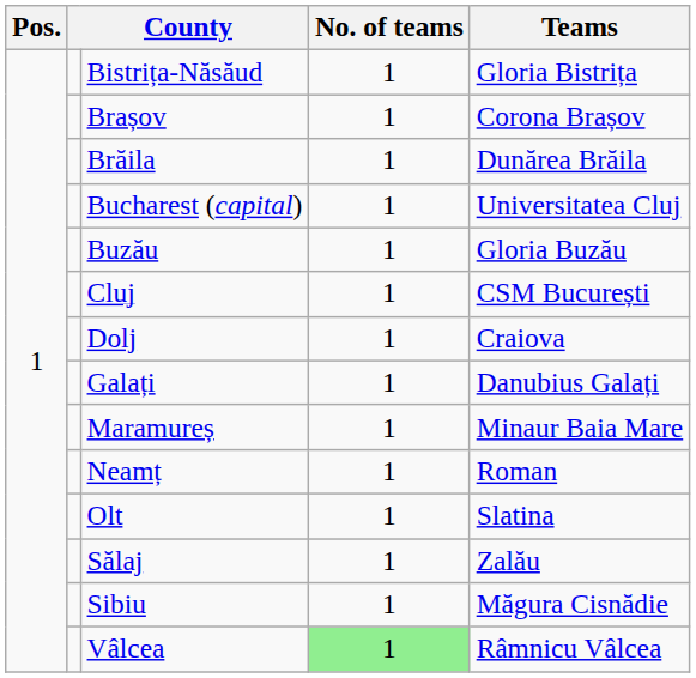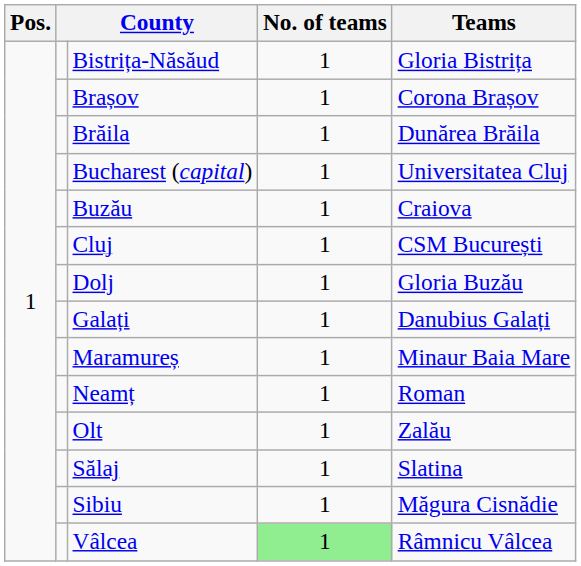 <table class="wikitable">
 <tr>
 <th>Pos.</th>
 <th colspan=2><a href='#'>County</a></th>
 <th>No. of teams</th>
 <th>Teams</th>
 </tr>
 <tr>
 <td rowspan="14" align="center">1</td>
 <td align=center></td>
 <td><a href='#'>Bistrița-Năsăud</a></td>
 <td align="center">1</td>
 <td><a href='#'>Gloria Bistrița</a></td>
 </tr>
 <tr>
 <td align=center></td>
 <td><a href='#'>Brașov</a></td>
 <td align="center">1</td>
 <td><a href='#'>Corona Brașov</a></td>
 </tr>
 <tr>
 <td align=center></td>
 <td><a href='#'>Brăila</a></td>
 <td align="center">1</td>
 <td><a href='#'>Dunărea Brăila</a></td>
 </tr>
 <tr>
 <td align=center></td>
 <td><a href='#'>Bucharest</a> (<em><a href='#'>capital</a></em>)</td>
 <td align="center">1</td>
 <td><a href='#'>Universitatea Cluj</a></td>
 </tr>
 <tr>
 <td align=center></td>
 <td><a href='#'>Buzău</a></td>
 <td align="center">1</td>
-<td><a href='#'>Gloria Buzău</a></td>
+<td><a href='#'>Craiova</a></td>
 </tr>
 <tr>
 <td align=center></td>
 <td><a href='#'>Cluj</a></td>
 <td align="center">1</td>
 <td><a href='#'>CSM București</a></td>
 </tr>
 <tr>
 <td align=center></td>
 <td><a href='#'>Dolj</a></td>
 <td align="center">1</td>
-<td><a href='#'>Craiova</a></td>
+<td><a href='#'>Gloria Buzău</a></td>
 </tr>
 <tr>
 <td align=center></td>
 <td><a href='#'>Galați</a></td>
 <td align="center">1</td>
 <td><a href='#'>Danubius Galați</a></td>
 </tr>
 <tr>
 <td align=center></td>
 <td><a href='#'>Maramureș</a></td>
 <td align="center">1</td>
 <td><a href='#'>Minaur Baia Mare</a></td>
 </tr>
 <tr>
 <td align=center></td>
 <td><a href='#'>Neamț</a></td>
 <td align="center">1</td>
 <td><a href='#'>Roman</a></td>
 </tr>
 <tr>
 <td align=center></td>
 <td><a href='#'>Olt</a></td>
 <td align="center">1</td>
-<td><a href='#'>Slatina</a></td>
+<td><a href='#'>Zalău</a></td>
 </tr>
 <tr>
 <td align=center></td>
 <td><a href='#'>Sălaj</a></td>
 <td align="center">1</td>
-<td><a href='#'>Zalău</a></td>
+<td><a href='#'>Slatina</a></td>
 </tr>
 <tr>
 <td align=center></td>
 <td><a href='#'>Sibiu</a></td>
 <td align="center">1</td>
 <td><a href='#'>Măgura Cisnădie</a></td>
 </tr>
 <tr>
 <td align=center></td>
 <td><a href='#'>Vâlcea</a></td>
 <td align="center" style="background: lightgreen;">1</td>
 <td><a href='#'>Râmnicu Vâlcea</a></td>
 </tr>
 </table>
